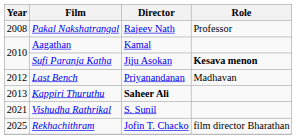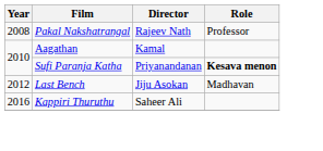 <table class="wikitable">
 <tr>
 <th>Year</th>
 <th>Film</th>
 <th>Director</th>
 <th>Role</th>
 </tr>
 <tr>
 <td>2008</td>
 <td><em><a href='#'>Pakal Nakshatrangal</a></em></td>
 <td><a href='#'>Rajeev Nath</a></td>
 <td>Professor</td>
 </tr>
 <tr>
 <td rowspan =2>2010</td>
 <td><a href='#'>Aagathan</a></td>
 <td><a href='#'>Kamal</a></td>
 <td></td>
 </tr>
 <tr>
 <td><em><a href='#'>Sufi Paranja Katha</a></em></td>
-<td><a href='#'>Jiju Asokan</a></td>
+<td><a href='#'>Priyanandanan</a></td>
 <td><strong>Kesava menon</strong></td>
 </tr>
 <tr>
 <td>2012</td>
 <td><em><a href='#'>Last Bench</a></em></td>
-<td><a href='#'>Priyanandanan</a></td>
+<td><a href='#'>Jiju Asokan</a></td>
 <td>Madhavan</td>
 </tr>
 <tr>
-<td>2013</td>
+<td>2016</td>
 <td><em><a href='#'>Kappiri Thuruthu</a></em></td>
-<td><strong>Saheer Ali</strong></td>
+<td>Saheer Ali</td>
 <td></td>
-</tr>
-<tr>
-<td>2021</td>
-<td><em><a href='#'>Vishudha Rathrikal</a></em></td>
-<td><a href='#'>S. Sunil</a></td>
-<td></td>
-</tr>
-<tr>
-<td>2025</td>
-<td><em><a href='#'>Rekhachithram</a></em></td>
-<td><a href='#'>Jofin T. Chacko</a></td>
-<td>film director Bharathan</td>
 </tr>
 <tr>
 </tr>
 </table>
